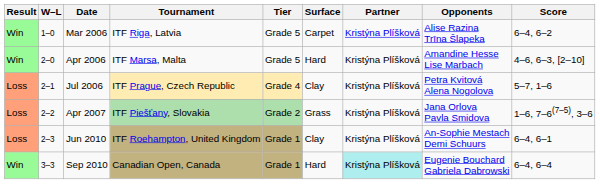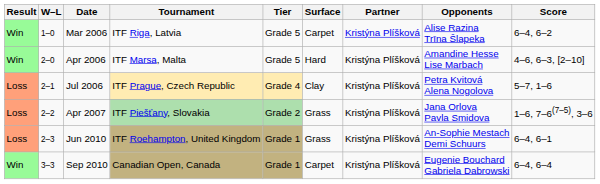 <table class="sortable wikitable">
 <tr>
 <th>Result</th>
 <th class="unsortable">W–L</th>
 <th>Date</th>
 <th>Tournament</th>
 <th>Tier</th>
 <th>Surface</th>
 <th>Partner</th>
 <th>Opponents</th>
 <th class="unsortable">Score</th>
 </tr>
 <tr>
 <td bgcolor=98FB98>Win</td>
 <td><small>1–0</small></td>
 <td>Mar 2006</td>
 <td>ITF <a href='#'>Riga</a>, Latvia</td>
 <td>Grade 5</td>
 <td>Carpet</td>
 <td> <a href='#'>Kristýna Plíšková</a></td>
 <td> <a href='#'>Alise Razina</a> <br> <a href='#'>Trīna Šlapeka</a></td>
 <td>6–4, 6–2</td>
 </tr>
 <tr>
 <td bgcolor=98FB98>Win</td>
 <td><small>2–0</small></td>
 <td>Apr 2006</td>
 <td>ITF <a href='#'>Marsa</a>, Malta</td>
 <td>Grade 5</td>
 <td>Hard</td>
 <td> Kristýna Plíšková</td>
 <td> <a href='#'>Amandine Hesse</a> <br> <a href='#'>Lise Marbach</a></td>
 <td>4–6, 6–3, [2–10]</td>
 </tr>
 <tr>
 <td bgcolor=ffa07a>Loss</td>
 <td><small>2–1</small></td>
 <td>Jul 2006</td>
 <td bgcolor=#ffecb2>ITF <a href='#'>Prague</a>, Czech Republic</td>
 <td bgcolor=#ffecb2>Grade 4</td>
 <td>Clay</td>
 <td> Kristýna Plíšková</td>
 <td> <a href='#'>Petra Kvitová</a> <br> <a href='#'>Alena Nogolova</a></td>
 <td>5–7, 1–6</td>
 </tr>
 <tr>
 <td bgcolor=ffa07a>Loss</td>
 <td><small>2–2</small></td>
 <td>Apr 2007</td>
 <td bgcolor=addfad>ITF <a href='#'>Piešťany</a>, Slovakia</td>
 <td bgcolor=addfad>Grade 2</td>
 <td>Grass</td>
 <td> Kristýna Plíšková</td>
 <td> <a href='#'>Jana Orlova</a> <br> <a href='#'>Pavla Smidova</a></td>
 <td>1–6, 7–6<sup>(7–5)</sup>, 3–6</td>
 </tr>
 <tr>
 <td bgcolor=ffa07a>Loss</td>
 <td><small>2–3</small></td>
 <td>Jun 2010</td>
 <td bgcolor=c2b280>ITF <a href='#'>Roehampton</a>, United Kingdom</td>
 <td bgcolor=c2b280>Grade 1</td>
-<td>Clay</td>
+<td>Grass</td>
 <td> Kristýna Plíšková</td>
 <td> <a href='#'>An-Sophie Mestach</a> <br> <a href='#'>Demi Schuurs</a></td>
 <td>6–4, 6–1</td>
 </tr>
 <tr>
 <td bgcolor=98FB98>Win</td>
 <td><small>3–3</small></td>
 <td>Sep 2010</td>
 <td bgcolor=c2b280>Canadian Open, Canada</td>
 <td bgcolor=c2b280>Grade 1</td>
-<td>Hard</td>
-<td style="background: paleturquoise;"> Kristýna Plíšková</td>
+<td>Carpet</td>
+<td> Kristýna Plíšková</td>
 <td> <a href='#'>Eugenie Bouchard</a> <br> <a href='#'>Gabriela Dabrowski</a></td>
 <td>6–4, 6–4</td>
 </tr>
 </table>
